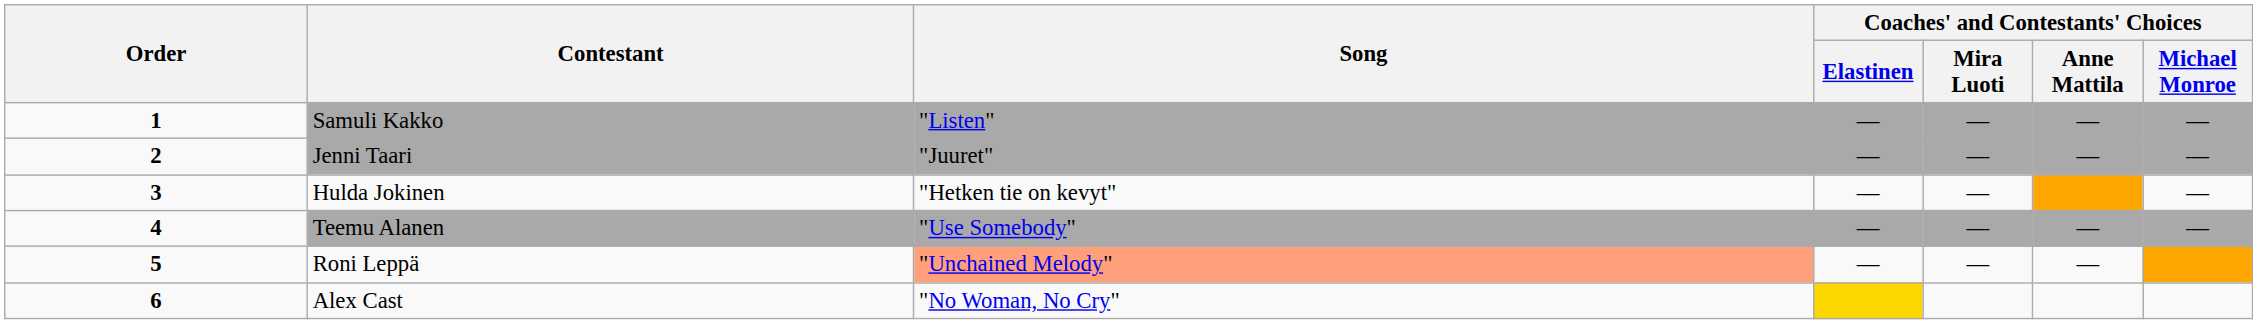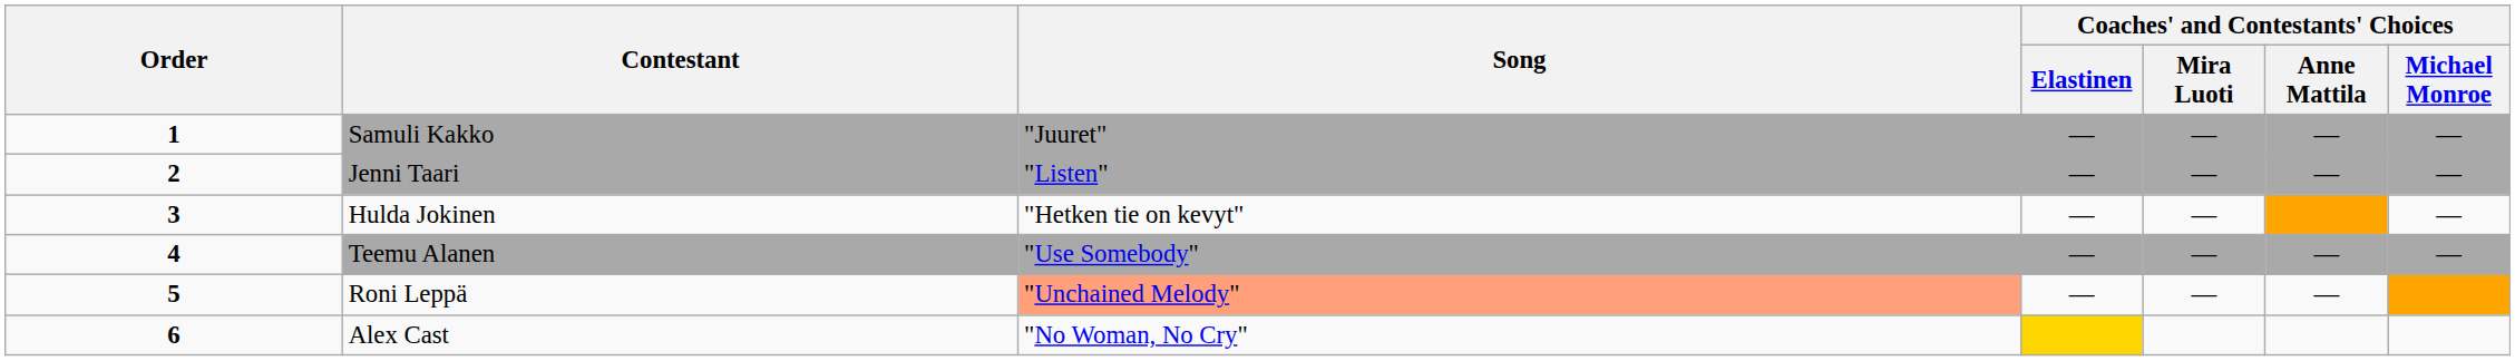 <table class="wikitable" style="width:100%;">
 <tr>
 <th rowspan=2>Order</th>
 <th rowspan=2>Contestant</th>
 <th rowspan=2>Song</th>
 <th colspan=4>Coaches' and Contestants' Choices</th>
 </tr>
 <tr>
 <th width="70"><a href='#'>Elastinen</a></th>
 <th width="70">Mira Luoti</th>
 <th width="70">Anne Mattila</th>
 <th width="70"><a href='#'>Michael Monroe</a></th>
 </tr>
 <tr>
 <td align="center"><strong>1</strong></td>
 <td style="background:darkgrey;text-align:left;">Samuli Kakko</td>
-<td style="background:darkgrey;text-align:left;">"<a href='#'>Listen</a>"</td>
+<td style="background:darkgrey;text-align:left;">"Juuret"</td>
 <td style="background:darkgrey;text-align:center;">—</td>
 <td style="background:darkgrey;text-align:center;">—</td>
 <td style="background:darkgrey;text-align:center;">—</td>
 <td style="background:darkgrey;text-align:center;">—</td>
 </tr>
 <tr>
 <td align="center"><strong>2</strong></td>
 <td style="background:darkgrey;text-align:left;">Jenni Taari</td>
-<td style="background:darkgrey;text-align:left;">"Juuret"</td>
+<td style="background:darkgrey;text-align:left;">"<a href='#'>Listen</a>"</td>
 <td style="background:darkgrey;text-align:center;">—</td>
 <td style="background:darkgrey;text-align:center;">—</td>
 <td style="background:darkgrey;text-align:center;">—</td>
 <td style="background:darkgrey;text-align:center;">—</td>
 </tr>
 <tr>
 <td align="center"><strong>3</strong></td>
 <td>Hulda Jokinen</td>
 <td>"Hetken tie on kevyt"</td>
 <td align="center">—</td>
 <td align="center">—</td>
 <td style="background:orange;text-align:center;"></td>
 <td align="center">—</td>
 </tr>
 <tr>
 <td align="center"><strong>4</strong></td>
 <td style="background:darkgrey;text-align:left;">Teemu Alanen</td>
 <td style="background:darkgrey;text-align:left;">"<a href='#'>Use Somebody</a>"</td>
 <td style="background:darkgrey;text-align:center;">—</td>
 <td style="background:darkgrey;text-align:center;">—</td>
 <td style="background:darkgrey;text-align:center;">—</td>
 <td style="background:darkgrey;text-align:center;">—</td>
 </tr>
 <tr>
 <td align="center"><strong>5</strong></td>
 <td>Roni Leppä</td>
 <td style="background: lightsalmon;">"<a href='#'>Unchained Melody</a>"</td>
 <td align="center">—</td>
 <td align="center">—</td>
 <td align="center">—</td>
 <td style="background:orange;text-align:center;"></td>
 </tr>
 <tr>
 <td align="center"><strong>6</strong></td>
 <td>Alex Cast</td>
 <td>"<a href='#'>No Woman, No Cry</a>"</td>
 <td style="background:gold;text-align:center;"></td>
 <td style=";text-align:center;"></td>
 <td style=";text-align:center;"></td>
 <td style=";text-align:center;"></td>
 </tr>
 </table>
